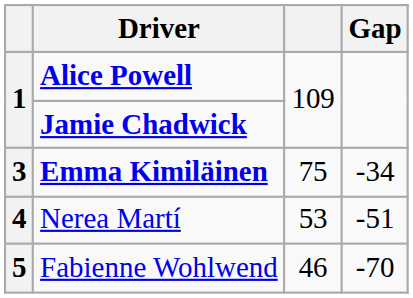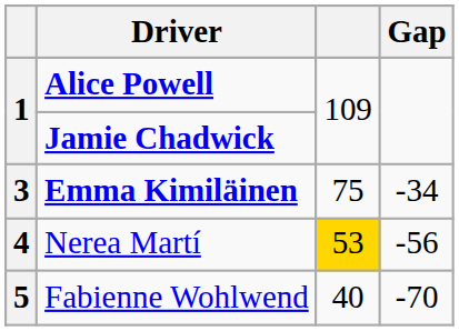 <table class="wikitable" style="font-size: 85%;">
 <tr>
 <th></th>
 <th>Driver</th>
 <th></th>
 <th>Gap</th>
 </tr>
 <tr>
 <th rowspan=2 align="center">1</th>
 <td> <strong><a href='#'>Alice Powell</a></strong></td>
 <td rowspan=2 align="center">109</td>
 <td rowspan=2 align="center"></td>
 </tr>
 <tr>
 <td> <strong><a href='#'>Jamie Chadwick</a></strong></td>
 </tr>
 <tr>
 <th align="center">3</th>
 <td> <strong><a href='#'>Emma Kimiläinen</a></strong></td>
 <td align="center">75</td>
 <td align="center">-34</td>
 </tr>
 <tr>
 <th align="center">4</th>
 <td> <a href='#'>Nerea Martí</a></td>
-<td align="center">53</td>
-<td align="center">-51</td>
+<td align="center" style="background: gold;">53</td>
+<td align="center">-56</td>
 </tr>
 <tr>
 <th align="center">5</th>
 <td> <a href='#'>Fabienne Wohlwend</a></td>
-<td align="center">46</td>
+<td align="center">40</td>
 <td align="center">-70</td>
 </tr>
 </table>
